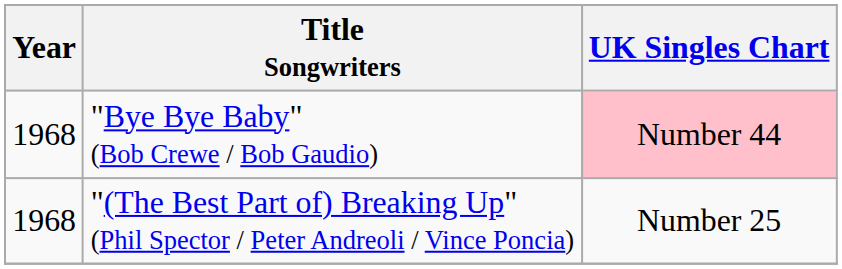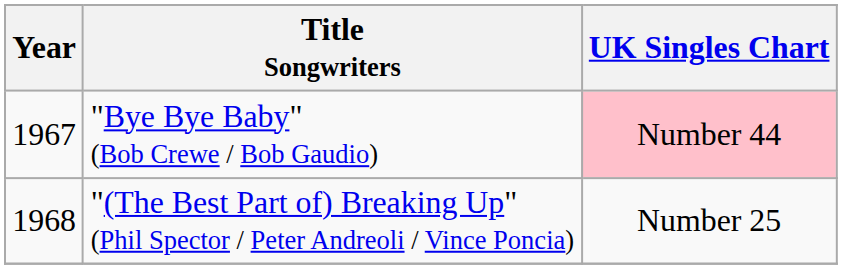 <table class="wikitable">
 <tr>
 <th>Year</th>
 <th>Title <br> <small>Songwriters</small></th>
 <th><a href='#'>UK Singles Chart</a></th>
 </tr>
 <tr>
-<td>1968</td>
+<td>1967</td>
 <td>"<a href='#'>Bye Bye Baby</a>"<br><small>(<a href='#'>Bob Crewe</a> / <a href='#'>Bob Gaudio</a>)</small></td>
 <td align="center" style="background: pink;">Number 44</td>
 </tr>
 <tr>
 <td>1968</td>
 <td>"<a href='#'>(The Best Part of) Breaking Up</a>"<br><small> (<a href='#'>Phil Spector</a> / <a href='#'>Peter Andreoli</a> / <a href='#'>Vince Poncia</a>)</small></td>
 <td align="center">Number 25</td>
 </tr>
 <tr>
 </tr>
 </table>
